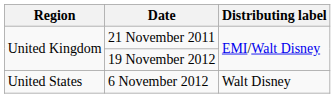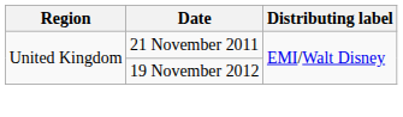 <table class="wikitable">
 <tr>
 <th>Region</th>
 <th>Date</th>
 <th>Distributing label</th>
 </tr>
 <tr>
 <td rowspan=2>United Kingdom</td>
 <td>21 November 2011</td>
 <td rowspan=2><a href='#'>EMI</a>/<a href='#'>Walt Disney</a></td>
 </tr>
 <tr>
 <td>19 November 2012</td>
 </tr>
-<tr>
-<td>United States</td>
-<td>6 November 2012</td>
-<td>Walt Disney</td>
-</tr>
 </table>
